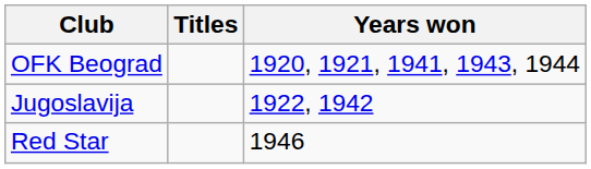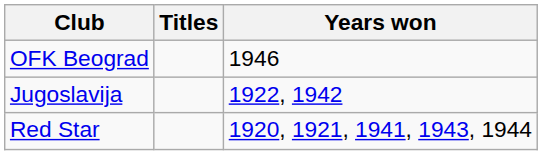 <table class="wikitable">
 <tr>
 <th>Club</th>
 <th>Titles</th>
 <th>Years won</th>
 </tr>
 <tr>
 <td><a href='#'>OFK Beograd</a></td>
 <td></td>
-<td><a href='#'>1920</a>, <a href='#'>1921</a>, <a href='#'>1941</a>, <a href='#'>1943</a>, 1944</td>
+<td>1946</td>
 </tr>
 <tr>
 <td><a href='#'>Jugoslavija</a></td>
 <td></td>
 <td><a href='#'>1922</a>, <a href='#'>1942</a></td>
 </tr>
 <tr>
 <td><a href='#'>Red Star</a></td>
 <td></td>
-<td>1946</td>
+<td><a href='#'>1920</a>, <a href='#'>1921</a>, <a href='#'>1941</a>, <a href='#'>1943</a>, 1944</td>
 </tr>
 </table>
